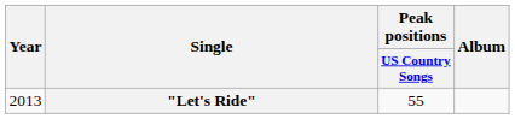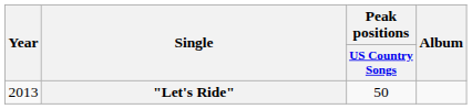 <table class="wikitable plainrowheaders" style="text-align:center;">
 <tr>
 <th rowspan="2">Year</th>
 <th rowspan="2" style="width:20em;">Single</th>
 <th>Peak<br>positions</th>
 <th rowspan="2">Album</th>
 </tr>
 <tr style="font-size:smaller;">
 <th><a href='#'>US Country<br>Songs</a></th>
 </tr>
 <tr>
 <td>2013</td>
 <th scope="row">"Let's Ride"</th>
-<td>55</td>
+<td>50</td>
 <td></td>
 </tr>
 </table>
